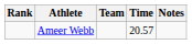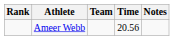 <table class="wikitable sortable">
 <tr>
 <th>Rank</th>
 <th>Athlete</th>
 <th>Team</th>
 <th>Time</th>
 <th>Notes</th>
 </tr>
 <tr>
 <td align=center></td>
 <td><a href='#'>Ameer Webb</a></td>
 <td></td>
-<td>20.57</td>
+<td>20.56</td>
 <td></td>
 </tr>
 </table>
